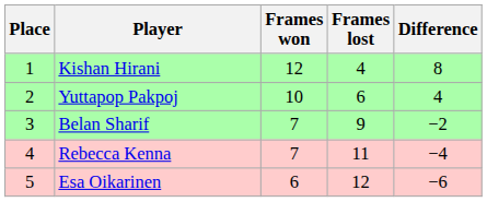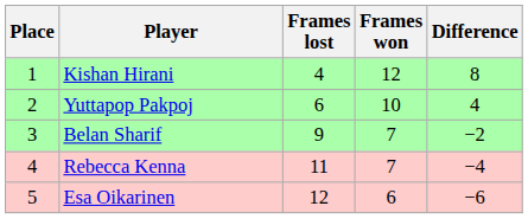 <table class="wikitable sortable" style="text-align: center;">
 <tr>
 <th width=20>Place</th>
 <th width=176>Player</th>
+<th width=20>Frames lost</th>
 <th width=20>Frames won</th>
-<th width=20>Frames lost</th>
 <th width=20>Difference</th>
 </tr>
 <tr style="background:#aaffaa;">
 <td>1</td>
 <td style="text-align:left;"> <a href='#'>Kishan Hirani</a></td>
+<td>4</td>
 <td>12</td>
-<td>4</td>
 <td>8</td>
 </tr>
 <tr style="background:#aaffaa;">
 <td>2</td>
 <td style="text-align:left;"> <a href='#'>Yuttapop Pakpoj</a></td>
+<td>6</td>
 <td>10</td>
-<td>6</td>
 <td>4</td>
 </tr>
 <tr style="background:#aaffaa;">
 <td>3</td>
 <td style="text-align:left;"> <a href='#'>Belan Sharif</a></td>
+<td>9</td>
 <td>7</td>
-<td>9</td>
 <td>−2</td>
 </tr>
 <tr style="background:#fcc;">
 <td>4</td>
 <td style="text-align:left;"> <a href='#'>Rebecca Kenna</a></td>
+<td>11</td>
 <td>7</td>
-<td>11</td>
 <td>−4</td>
 </tr>
 <tr style="background:#fcc;">
 <td>5</td>
 <td style="text-align:left;"> <a href='#'>Esa Oikarinen</a></td>
+<td>12</td>
 <td>6</td>
-<td>12</td>
 <td>−6</td>
 </tr>
 </table>
